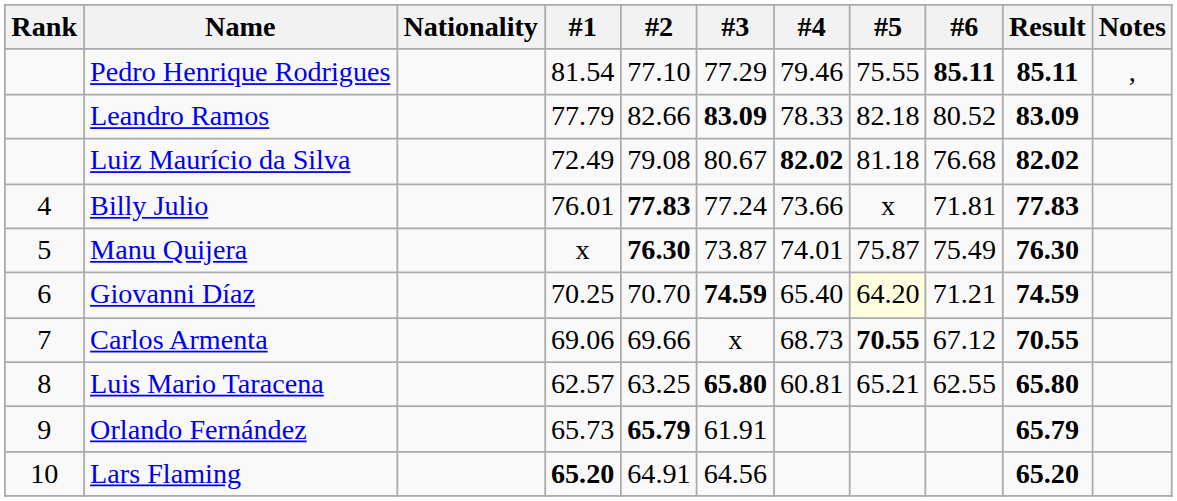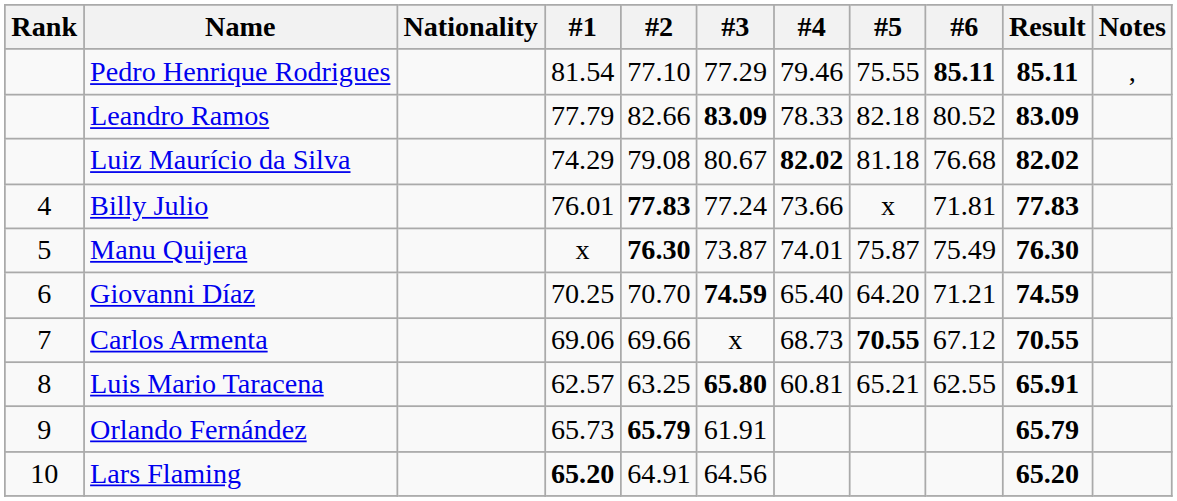 <table class="wikitable sortable" style="text-align:center">
 <tr>
 <th>Rank</th>
 <th>Name</th>
 <th>Nationality</th>
 <th>#1</th>
 <th>#2</th>
 <th>#3</th>
 <th>#4</th>
 <th>#5</th>
 <th>#6</th>
 <th>Result</th>
 <th>Notes</th>
 </tr>
 <tr>
 <td></td>
 <td align=left><a href='#'>Pedro Henrique Rodrigues</a></td>
 <td align=left></td>
 <td>81.54</td>
 <td>77.10</td>
 <td>77.29</td>
 <td>79.46</td>
 <td>75.55</td>
 <td><strong>85.11</strong></td>
 <td><strong>85.11</strong></td>
 <td>, </td>
 </tr>
 <tr>
 <td></td>
 <td align=left><a href='#'>Leandro Ramos</a></td>
 <td align=left></td>
 <td>77.79</td>
 <td>82.66</td>
 <td><strong>83.09</strong></td>
 <td>78.33</td>
 <td>82.18</td>
 <td>80.52</td>
 <td><strong>83.09</strong></td>
 <td></td>
 </tr>
 <tr>
 <td></td>
 <td align=left><a href='#'>Luiz Maurício da Silva</a></td>
 <td align=left></td>
-<td>72.49</td>
+<td>74.29</td>
 <td>79.08</td>
 <td>80.67</td>
 <td><strong>82.02</strong></td>
 <td>81.18</td>
 <td>76.68</td>
 <td><strong>82.02</strong></td>
 <td></td>
 </tr>
 <tr>
 <td>4</td>
 <td align=left><a href='#'>Billy Julio</a></td>
 <td align=left></td>
 <td>76.01</td>
 <td><strong>77.83</strong></td>
 <td>77.24</td>
 <td>73.66</td>
 <td>x</td>
 <td>71.81</td>
 <td><strong>77.83</strong></td>
 <td><strong></strong></td>
 </tr>
 <tr>
 <td>5</td>
 <td align=left><a href='#'>Manu Quijera</a></td>
 <td align=left></td>
 <td>x</td>
 <td><strong>76.30</strong></td>
 <td>73.87</td>
 <td>74.01</td>
 <td>75.87</td>
 <td>75.49</td>
 <td><strong>76.30</strong></td>
 <td></td>
 </tr>
 <tr>
 <td>6</td>
 <td align=left><a href='#'>Giovanni Díaz</a></td>
 <td align=left></td>
 <td>70.25</td>
 <td>70.70</td>
 <td><strong>74.59</strong></td>
 <td>65.40</td>
-<td style="background: lightyellow;">64.20</td>
+<td>64.20</td>
 <td>71.21</td>
 <td><strong>74.59</strong></td>
 <td></td>
 </tr>
 <tr>
 <td>7</td>
 <td align=left><a href='#'>Carlos Armenta</a></td>
 <td align=left></td>
 <td>69.06</td>
 <td>69.66</td>
 <td>x</td>
 <td>68.73</td>
 <td><strong>70.55</strong></td>
 <td>67.12</td>
 <td><strong>70.55</strong></td>
 <td></td>
 </tr>
 <tr>
 <td>8</td>
 <td align=left><a href='#'>Luis Mario Taracena</a></td>
 <td align=left></td>
 <td>62.57</td>
 <td>63.25</td>
 <td><strong>65.80</strong></td>
 <td>60.81</td>
 <td>65.21</td>
 <td>62.55</td>
-<td><strong>65.80</strong></td>
+<td><strong>65.91</strong></td>
 <td></td>
 </tr>
 <tr>
 <td>9</td>
 <td align=left><a href='#'>Orlando Fernández</a></td>
 <td align=left></td>
 <td>65.73</td>
 <td><strong>65.79</strong></td>
 <td>61.91</td>
 <td></td>
 <td></td>
 <td></td>
 <td><strong>65.79</strong></td>
 <td></td>
 </tr>
 <tr>
 <td>10</td>
 <td align=left><a href='#'>Lars Flaming</a></td>
 <td align=left></td>
 <td><strong>65.20</strong></td>
 <td>64.91</td>
 <td>64.56</td>
 <td></td>
 <td></td>
 <td></td>
 <td><strong>65.20</strong></td>
 <td></td>
 </tr>
 </table>
